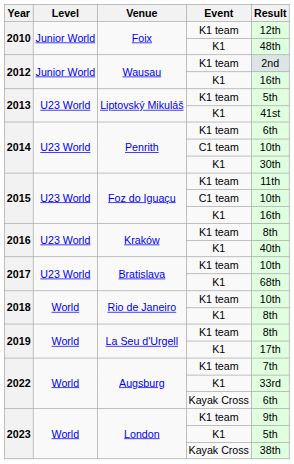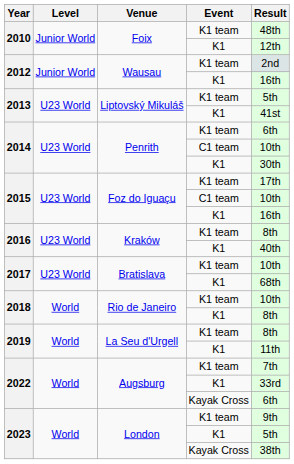 <table class="wikitable" style="font-size: 90%; text-align: center">
 <tr>
 <th>Year</th>
 <th>Level</th>
 <th>Venue</th>
 <th>Event</th>
 <th>Result</th>
 </tr>
 <tr>
 <th rowspan=2>2010</th>
 <td rowspan=2><a href='#'>Junior World</a></td>
 <td rowspan=2> <a href='#'>Foix</a></td>
 <td>K1 team</td>
-<td style="background:#DFFFDF;">12th</td>
+<td style="background:#DFFFDF;">48th</td>
 </tr>
 <tr>
 <td>K1</td>
-<td style="background:#DFFFDF;">48th</td>
+<td style="background:#DFFFDF;">12th</td>
 </tr>
 <tr>
 <th rowspan=2>2012</th>
 <td rowspan=2><a href='#'>Junior World</a></td>
 <td rowspan=2> <a href='#'>Wausau</a></td>
 <td>K1 team</td>
 <td style="background:#DCE5E5;">2nd</td>
 </tr>
 <tr>
 <td>K1</td>
 <td style="background:#DFFFDF;">16th</td>
 </tr>
 <tr>
 <th rowspan=2>2013</th>
 <td rowspan=2><a href='#'>U23 World</a></td>
 <td rowspan=2> <a href='#'>Liptovský Mikuláš</a></td>
 <td>K1 team</td>
 <td style="background:#DFFFDF;">5th</td>
 </tr>
 <tr>
 <td>K1</td>
 <td style="background:#DFFFDF;">41st</td>
 </tr>
 <tr>
 <th rowspan=3>2014</th>
 <td rowspan=3><a href='#'>U23 World</a></td>
 <td rowspan=3> <a href='#'>Penrith</a></td>
 <td>K1 team</td>
 <td style="background:#DFFFDF;">6th</td>
 </tr>
 <tr>
 <td>C1 team</td>
 <td style="background:#DFFFDF;">10th</td>
 </tr>
 <tr>
 <td>K1</td>
 <td style="background:#DFFFDF;">30th</td>
 </tr>
 <tr>
 <th rowspan=3>2015</th>
 <td rowspan=3><a href='#'>U23 World</a></td>
 <td rowspan=3> <a href='#'>Foz do Iguaçu</a></td>
 <td>K1 team</td>
-<td style="background:#DFFFDF;">11th</td>
+<td style="background:#DFFFDF;">17th</td>
 </tr>
 <tr>
 <td>C1 team</td>
 <td style="background:#DFFFDF;">10th</td>
 </tr>
 <tr>
 <td>K1</td>
 <td style="background:#DFFFDF;">16th</td>
 </tr>
 <tr>
 <th rowspan=2>2016</th>
 <td rowspan=2><a href='#'>U23 World</a></td>
 <td rowspan=2> <a href='#'>Kraków</a></td>
 <td>K1 team</td>
 <td style="background:#DFFFDF;">8th</td>
 </tr>
 <tr>
 <td>K1</td>
 <td style="background:#DFFFDF;">40th</td>
 </tr>
 <tr>
 <th rowspan=2>2017</th>
 <td rowspan=2><a href='#'>U23 World</a></td>
 <td rowspan=2> <a href='#'>Bratislava</a></td>
 <td>K1 team</td>
 <td style="background:#DFFFDF;">10th</td>
 </tr>
 <tr>
 <td>K1</td>
 <td style="background:#DFFFDF;">68th</td>
 </tr>
 <tr>
 <th rowspan=2>2018</th>
 <td rowspan=2><a href='#'>World</a></td>
 <td rowspan=2> <a href='#'>Rio de Janeiro</a></td>
 <td>K1 team</td>
 <td style="background:#DFFFDF;">10th</td>
 </tr>
 <tr>
 <td>K1</td>
 <td style="background:#DFFFDF;">8th</td>
 </tr>
 <tr>
 <th rowspan=2>2019</th>
 <td rowspan=2><a href='#'>World</a></td>
 <td rowspan=2> <a href='#'>La Seu d'Urgell</a></td>
 <td>K1 team</td>
 <td style="background:#DFFFDF;">8th</td>
 </tr>
 <tr>
 <td>K1</td>
-<td style="background:#DFFFDF;">17th</td>
+<td style="background:#DFFFDF;">11th</td>
 </tr>
 <tr>
 <th rowspan=3>2022</th>
 <td rowspan=3><a href='#'>World</a></td>
 <td rowspan=3> <a href='#'>Augsburg</a></td>
 <td>K1 team</td>
 <td style="background:#DFFFDF;">7th</td>
 </tr>
 <tr>
 <td>K1</td>
 <td style="background:#DFFFDF;">33rd</td>
 </tr>
 <tr>
 <td>Kayak Cross</td>
 <td style="background:#DFFFDF;">6th</td>
 </tr>
 <tr>
 <th rowspan=3>2023</th>
 <td rowspan=3><a href='#'>World</a></td>
 <td rowspan=3> <a href='#'>London</a></td>
 <td>K1 team</td>
 <td style="background:#DFFFDF;">9th</td>
 </tr>
 <tr>
 <td>K1</td>
 <td style="background:#DFFFDF;">5th</td>
 </tr>
 <tr>
 <td>Kayak Cross</td>
 <td style="background:#DFFFDF;">38th</td>
 </tr>
 </table>
